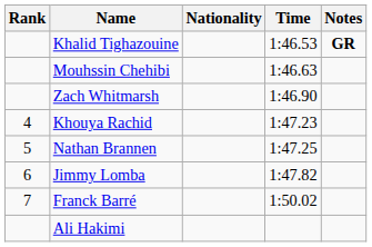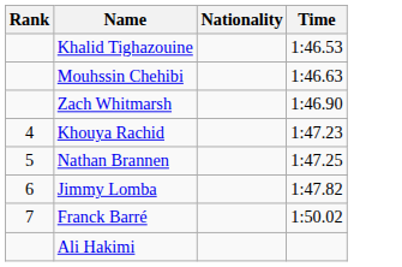 <table class="wikitable sortable" style="text-align:center;font-size:95%">
 <tr>
 <th>Rank</th>
 <th>Name</th>
 <th>Nationality</th>
 <th>Time</th>
-<th>Notes</th>
 </tr>
 <tr>
 <td></td>
 <td align=left><a href='#'>Khalid Tighazouine</a></td>
 <td align=left></td>
 <td>1:46.53</td>
-<td><strong>GR</strong></td>
 </tr>
 <tr>
 <td></td>
 <td align=left><a href='#'>Mouhssin Chehibi</a></td>
 <td align=left></td>
 <td>1:46.63</td>
-<td></td>
 </tr>
 <tr>
 <td></td>
 <td align=left><a href='#'>Zach Whitmarsh</a></td>
 <td align=left></td>
 <td>1:46.90</td>
-<td></td>
 </tr>
 <tr>
 <td>4</td>
 <td align=left><a href='#'>Khouya Rachid</a></td>
 <td align=left></td>
 <td>1:47.23</td>
-<td></td>
 </tr>
 <tr>
 <td>5</td>
 <td align=left><a href='#'>Nathan Brannen</a></td>
 <td align=left></td>
 <td>1:47.25</td>
-<td></td>
 </tr>
 <tr>
 <td>6</td>
 <td align=left><a href='#'>Jimmy Lomba</a></td>
 <td align=left></td>
 <td>1:47.82</td>
-<td></td>
 </tr>
 <tr>
 <td>7</td>
 <td align=left><a href='#'>Franck Barré</a></td>
 <td align=left></td>
 <td>1:50.02</td>
-<td></td>
 </tr>
 <tr>
 <td></td>
 <td align=left><a href='#'>Ali Hakimi</a></td>
 <td align=left></td>
 <td></td>
-<td></td>
 </tr>
 </table>
